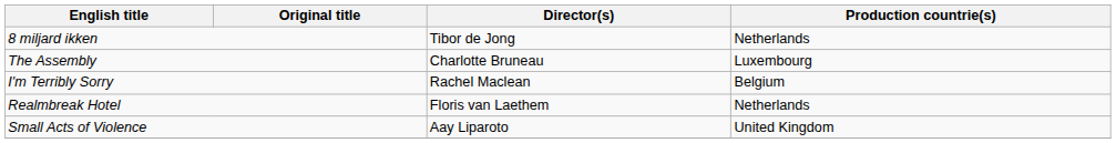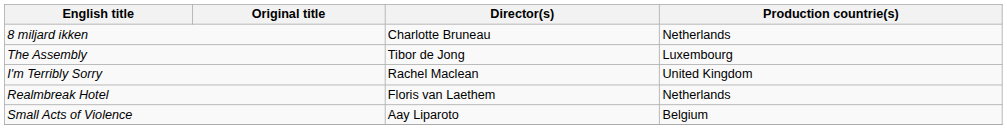 <table class="sortable wikitable" style="width:100%; margin-bottom:4px" cellpadding="5">
 <tr>
 <th scope="col">English title</th>
 <th scope="col">Original title</th>
 <th scope="col">Director(s)</th>
 <th scope="col">Production countrie(s)</th>
 </tr>
 <tr>
 <td colspan="2"><em>8 miljard ikken</em></td>
-<td>Tibor de Jong</td>
+<td>Charlotte Bruneau</td>
 <td>Netherlands</td>
 </tr>
 <tr>
 <td colspan="2"><em>The Assembly</em></td>
-<td>Charlotte Bruneau</td>
+<td>Tibor de Jong</td>
 <td>Luxembourg</td>
 </tr>
 <tr>
 <td colspan="2"><em>I'm Terribly Sorry</em></td>
 <td>Rachel Maclean</td>
-<td>Belgium</td>
+<td>United Kingdom</td>
 </tr>
 <tr>
 <td colspan="2"><em>Realmbreak Hotel</em></td>
 <td>Floris van Laethem</td>
 <td>Netherlands</td>
 </tr>
 <tr>
 <td colspan="2"><em>Small Acts of Violence</em></td>
 <td>Aay Liparoto</td>
-<td>United Kingdom</td>
+<td>Belgium</td>
 </tr>
 <tr>
 </tr>
 </table>
